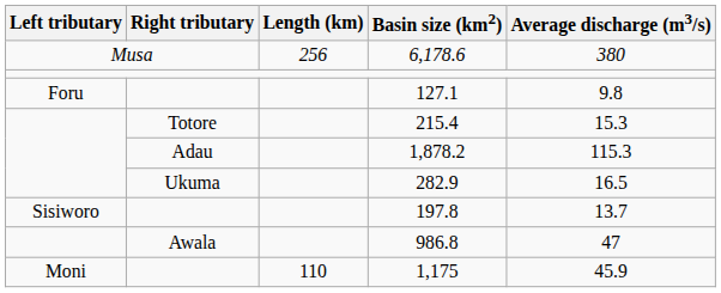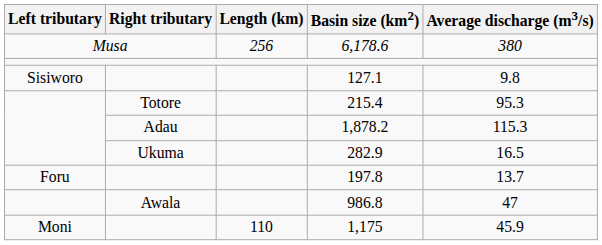 <table class="wikitable" style="text-align:center;">
 <tr>
 <th>Left tributary</th>
 <th>Right tributary</th>
 <th>Length (km)</th>
 <th>Basin size (km<sup>2</sup>)</th>
 <th>Average discharge (m<sup>3</sup>/s)</th>
 </tr>
 <tr>
 <td colspan="2"><em>Musa</em></td>
 <td><em>256</em></td>
 <td><em>6,178.6</em></td>
 <td><em>380</em></td>
 </tr>
 <tr>
 <td colspan="5"></td>
 </tr>
 <tr>
-<td>Foru</td>
+<td>Sisiworo</td>
 <td></td>
 <td></td>
 <td>127.1</td>
 <td>9.8</td>
 </tr>
 <tr>
 <td rowspan="3"></td>
 <td>Totore</td>
 <td></td>
 <td>215.4</td>
-<td>15.3</td>
+<td>95.3</td>
 </tr>
 <tr>
 <td>Adau</td>
 <td></td>
 <td>1,878.2</td>
 <td>115.3</td>
 </tr>
 <tr>
 <td>Ukuma</td>
 <td></td>
 <td>282.9</td>
 <td>16.5</td>
 </tr>
 <tr>
-<td>Sisiworo</td>
+<td>Foru</td>
 <td></td>
 <td></td>
 <td>197.8</td>
 <td>13.7</td>
 </tr>
 <tr>
 <td></td>
 <td>Awala</td>
 <td></td>
 <td>986.8</td>
 <td>47</td>
 </tr>
 <tr>
 <td>Moni</td>
 <td></td>
 <td>110</td>
 <td>1,175</td>
 <td>45.9</td>
 </tr>
 </table>
